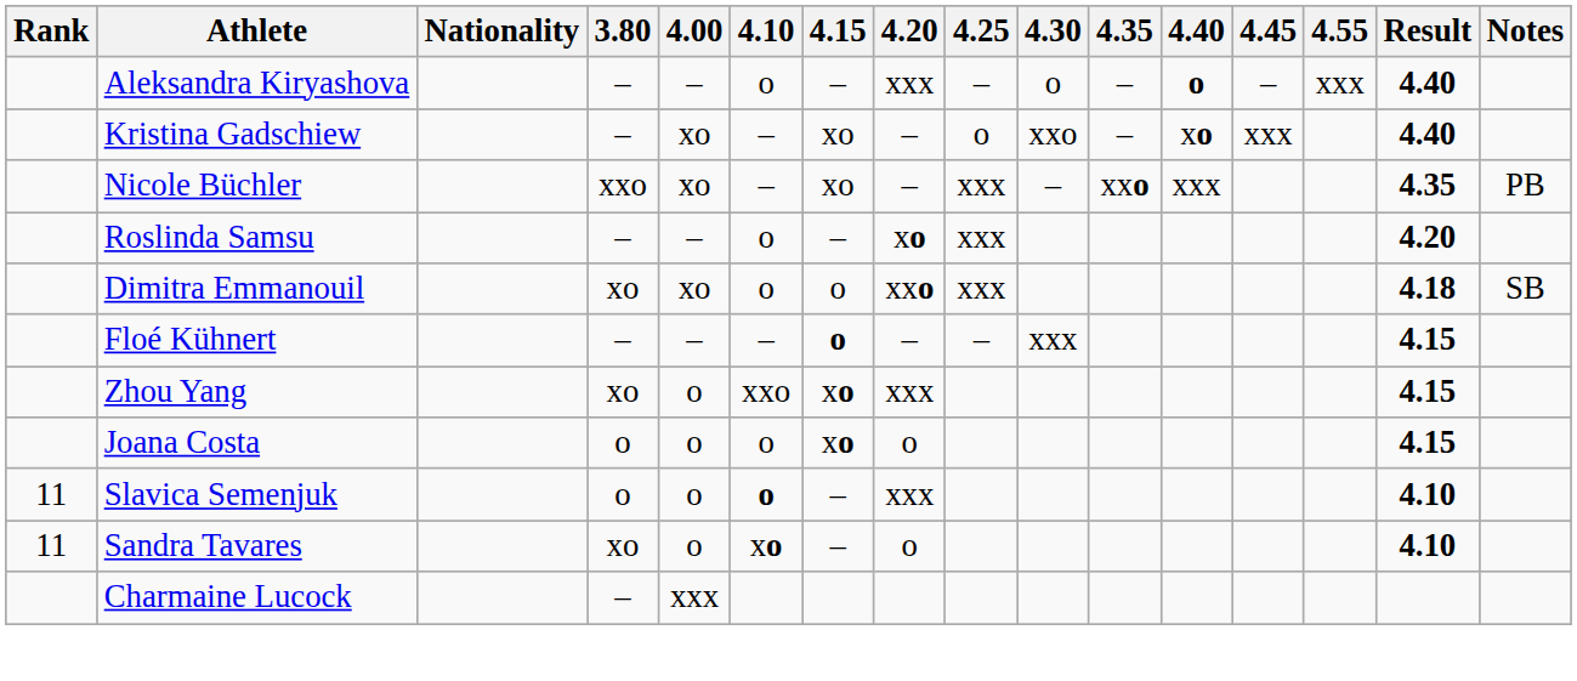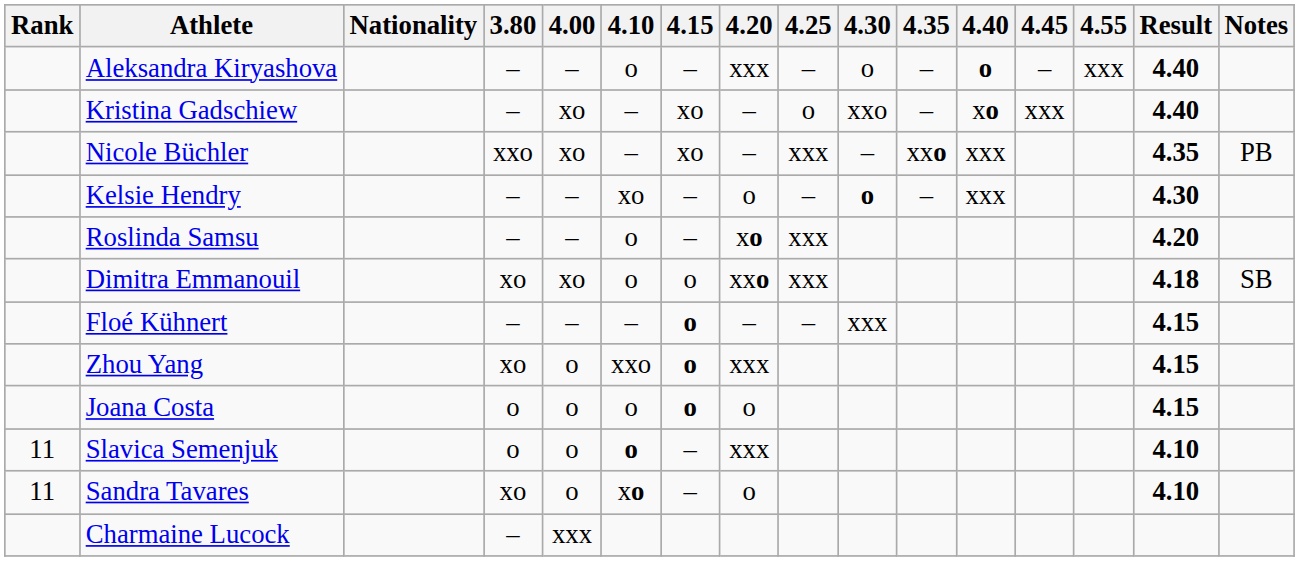 <table class="wikitable sortable" style="text-align:center">
 <tr>
 <th>Rank</th>
 <th>Athlete</th>
 <th>Nationality</th>
 <th>3.80</th>
 <th>4.00</th>
 <th>4.10</th>
 <th>4.15</th>
 <th>4.20</th>
 <th>4.25</th>
 <th>4.30</th>
 <th>4.35</th>
 <th>4.40</th>
 <th>4.45</th>
 <th>4.55</th>
 <th>Result</th>
 <th>Notes</th>
 </tr>
 <tr>
 <td></td>
 <td align="left"><a href='#'>Aleksandra Kiryashova</a></td>
 <td align=left></td>
 <td>–</td>
 <td>–</td>
 <td>o</td>
 <td>–</td>
 <td>xxx</td>
 <td>–</td>
 <td>o</td>
 <td>–</td>
 <td><strong>o</strong></td>
 <td>–</td>
 <td>xxx</td>
 <td><strong>4.40</strong></td>
 <td></td>
 </tr>
 <tr>
 <td></td>
 <td align="left"><a href='#'>Kristina Gadschiew</a></td>
 <td align=left></td>
 <td>–</td>
 <td>xo</td>
 <td>–</td>
 <td>xo</td>
 <td>–</td>
 <td>o</td>
 <td>xxo</td>
 <td>–</td>
 <td>x<strong>o</strong></td>
 <td>xxx</td>
 <td></td>
 <td><strong>4.40</strong></td>
 <td></td>
 </tr>
 <tr>
 <td></td>
 <td align="left"><a href='#'>Nicole Büchler</a></td>
 <td align=left></td>
 <td>xxo</td>
 <td>xo</td>
 <td>–</td>
 <td>xo</td>
 <td>–</td>
 <td>xxx</td>
 <td>–</td>
 <td>xx<strong>o</strong></td>
 <td>xxx</td>
 <td></td>
 <td></td>
 <td><strong>4.35</strong></td>
 <td>PB</td>
 </tr>
 <tr>
 <td></td>
+<td align="left"><a href='#'>Kelsie Hendry</a></td>
+<td align=left></td>
+<td>–</td>
+<td>–</td>
+<td>xo</td>
+<td>–</td>
+<td>o</td>
+<td>–</td>
+<td><strong>o</strong></td>
+<td>–</td>
+<td>xxx</td>
+<td></td>
+<td></td>
+<td><strong>4.30</strong></td>
+<td></td>
+</tr>
+<tr>
+<td></td>
 <td align="left"><a href='#'>Roslinda Samsu</a></td>
 <td align=left></td>
 <td>–</td>
 <td>–</td>
 <td>o</td>
 <td>–</td>
 <td>x<strong>o</strong></td>
 <td>xxx</td>
 <td></td>
 <td></td>
 <td></td>
 <td></td>
 <td></td>
 <td><strong>4.20</strong></td>
 <td></td>
 </tr>
 <tr>
 <td></td>
 <td align="left"><a href='#'>Dimitra Emmanouil</a></td>
 <td align=left></td>
 <td>xo</td>
 <td>xo</td>
 <td>o</td>
 <td>o</td>
 <td>xx<strong>o</strong></td>
 <td>xxx</td>
 <td></td>
 <td></td>
 <td></td>
 <td></td>
 <td></td>
 <td><strong>4.18</strong></td>
 <td>SB</td>
 </tr>
 <tr>
 <td></td>
 <td align="left"><a href='#'>Floé Kühnert</a></td>
 <td align=left></td>
 <td>–</td>
 <td>–</td>
 <td>–</td>
 <td><strong>o</strong></td>
 <td>–</td>
 <td>–</td>
 <td>xxx</td>
 <td></td>
 <td></td>
 <td></td>
 <td></td>
 <td><strong>4.15</strong></td>
 <td></td>
 </tr>
 <tr>
 <td></td>
 <td align="left"><a href='#'>Zhou Yang</a></td>
 <td align=left></td>
 <td>xo</td>
 <td>o</td>
 <td>xxo</td>
-<td>x<strong>o</strong></td>
+<td><strong>o</strong></td>
 <td>xxx</td>
 <td></td>
 <td></td>
 <td></td>
 <td></td>
 <td></td>
 <td></td>
 <td><strong>4.15</strong></td>
 <td></td>
 </tr>
 <tr>
 <td></td>
 <td align="left"><a href='#'>Joana Costa</a></td>
 <td align=left></td>
 <td>o</td>
 <td>o</td>
 <td>o</td>
-<td>x<strong>o</strong></td>
+<td><strong>o</strong></td>
 <td>o</td>
 <td></td>
 <td></td>
 <td></td>
 <td></td>
 <td></td>
 <td></td>
 <td><strong>4.15</strong></td>
 <td></td>
 </tr>
 <tr>
 <td>11</td>
 <td align="left"><a href='#'>Slavica Semenjuk</a></td>
 <td align=left></td>
 <td>o</td>
 <td>o</td>
 <td><strong>o</strong></td>
 <td>–</td>
 <td>xxx</td>
 <td></td>
 <td></td>
 <td></td>
 <td></td>
 <td></td>
 <td></td>
 <td><strong>4.10</strong></td>
 <td></td>
 </tr>
 <tr>
 <td>11</td>
 <td align="left"><a href='#'>Sandra Tavares</a></td>
 <td align=left></td>
 <td>xo</td>
 <td>o</td>
 <td>x<strong>o</strong></td>
 <td>–</td>
 <td>o</td>
 <td></td>
 <td></td>
 <td></td>
 <td></td>
 <td></td>
 <td></td>
 <td><strong>4.10</strong></td>
 <td></td>
 </tr>
 <tr>
 <td></td>
 <td align="left"><a href='#'>Charmaine Lucock</a></td>
 <td align=left></td>
 <td>–</td>
 <td>xxx</td>
 <td></td>
 <td></td>
 <td></td>
 <td></td>
 <td></td>
 <td></td>
 <td></td>
 <td></td>
 <td></td>
 <td><strong></strong></td>
 <td></td>
 </tr>
 </table>
